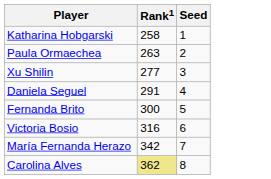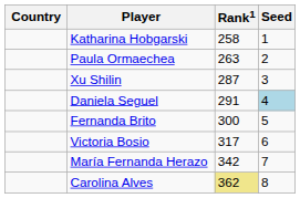 <table class="sortable wikitable">
 <tr>
+<th width="70">Country</th>
 <th width="175">Player</th>
 <th>Rank<sup>1</sup></th>
 <th>Seed</th>
 </tr>
 <tr>
+<td></td>
 <td><a href='#'>Katharina Hobgarski</a></td>
 <td>258</td>
 <td>1</td>
 </tr>
 <tr>
+<td></td>
 <td><a href='#'>Paula Ormaechea</a></td>
 <td>263</td>
 <td>2</td>
 </tr>
 <tr>
+<td></td>
 <td><a href='#'>Xu Shilin</a></td>
-<td>277</td>
+<td>287</td>
 <td>3</td>
 </tr>
 <tr>
+<td></td>
 <td><a href='#'>Daniela Seguel</a></td>
 <td>291</td>
-<td>4</td>
+<td style="background: lightblue;">4</td>
 </tr>
 <tr>
+<td></td>
 <td><a href='#'>Fernanda Brito</a></td>
 <td>300</td>
 <td>5</td>
 </tr>
 <tr>
+<td></td>
 <td><a href='#'>Victoria Bosio</a></td>
-<td>316</td>
+<td>317</td>
 <td>6</td>
 </tr>
 <tr>
+<td></td>
 <td><a href='#'>María Fernanda Herazo</a></td>
 <td>342</td>
 <td>7</td>
 </tr>
 <tr>
+<td></td>
 <td><a href='#'>Carolina Alves</a></td>
 <td style="background: khaki;">362</td>
 <td>8</td>
 </tr>
 </table>
